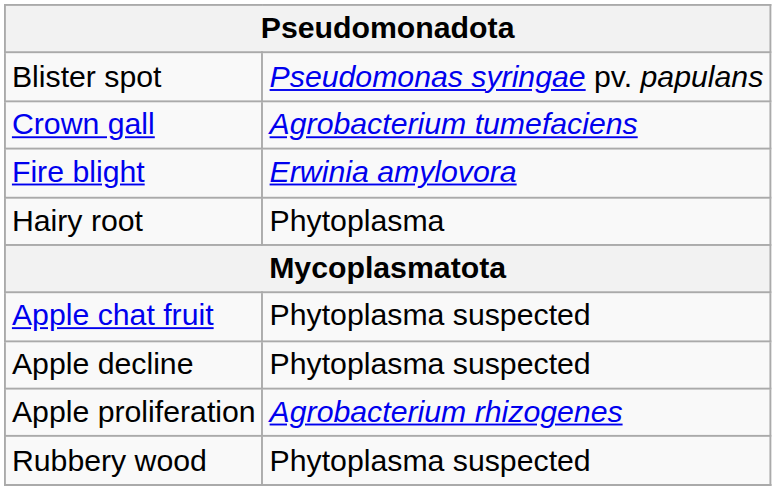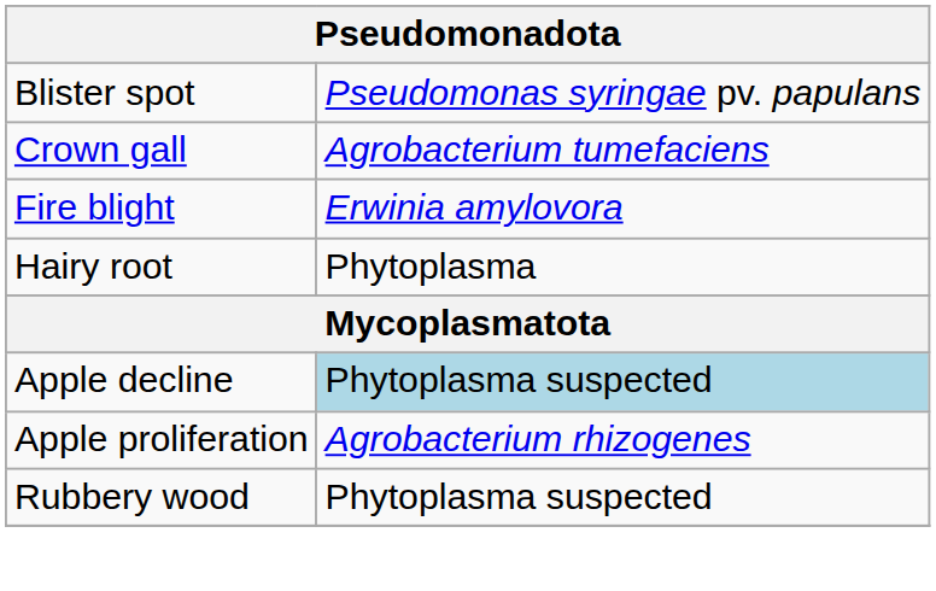 <table class="wikitable" style="clear:left">
 <tr>
 <th colspan=2><strong>Pseudomonadota</strong><br></th>
 </tr>
 <tr>
 <td>Blister spot</td>
 <td><em><a href='#'>Pseudomonas syringae</a></em> pv. <em>papulans</em></td>
 </tr>
 <tr>
 <td><a href='#'>Crown gall</a></td>
 <td><em><a href='#'>Agrobacterium tumefaciens</a></em></td>
 </tr>
 <tr>
 <td><a href='#'>Fire blight</a></td>
 <td><em><a href='#'>Erwinia amylovora</a></em></td>
 </tr>
 <tr>
 <td>Hairy root</td>
 <td>Phytoplasma</td>
 </tr>
 <tr>
 <th colspan=2><strong>Mycoplasmatota</strong><br></th>
 </tr>
 <tr>
-<td><a href='#'>Apple chat fruit</a></td>
-<td>Phytoplasma suspected</td>
-</tr>
-<tr>
 <td>Apple decline</td>
-<td>Phytoplasma suspected</td>
+<td style="background: lightblue;">Phytoplasma suspected</td>
 </tr>
 <tr>
 <td>Apple proliferation</td>
 <td><em><a href='#'>Agrobacterium rhizogenes</a></em></td>
 </tr>
 <tr>
 <td>Rubbery wood</td>
 <td>Phytoplasma suspected</td>
 </tr>
 <tr>
 </tr>
 </table>
